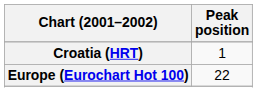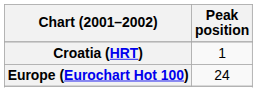 <table class="wikitable sortable plainrowheaders" style="text-align:center">
 <tr>
 <th scope="col">Chart (2001–2002)</th>
 <th scope="col">Peak<br>position</th>
 </tr>
 <tr>
 </tr>
 <tr>
 </tr>
 <tr>
 </tr>
 <tr>
 </tr>
 <tr>
 <th scope="row">Croatia (<a href='#'>HRT</a>)</th>
 <td>1</td>
 </tr>
 <tr>
 <th scope="row">Europe (<a href='#'>Eurochart Hot 100</a>)</th>
-<td>22</td>
+<td>24</td>
 </tr>
 <tr>
 </tr>
 <tr>
 </tr>
 <tr>
 </tr>
 <tr>
 </tr>
 <tr>
 </tr>
 <tr>
 </tr>
 <tr>
 </tr>
 <tr>
 </tr>
 <tr>
 </tr>
 <tr>
 </tr>
 <tr>
 </tr>
 <tr>
 </tr>
 </table>
